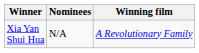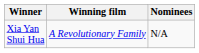 <table class="wikitable">
 <tr>
 <th>Winner</th>
+<th>Winning film</th>
 <th>Nominees</th>
-<th>Winning film</th>
 </tr>
 <tr>
 <td><a href='#'>Xia Yan</a><br><a href='#'>Shui Hua</a></td>
+<td><em><a href='#'>A Revolutionary Family</a></em></td>
 <td>N/A</td>
-<td><em><a href='#'>A Revolutionary Family</a></em></td>
 </tr>
 </table>
